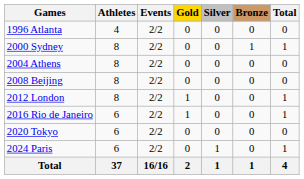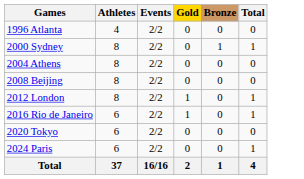 <table class="wikitable sortable" style="text-align:center">
 <tr>
 <th>Games</th>
 <th>Athletes</th>
 <th>Events</th>
 <th style="background-color:gold;">Gold</th>
-<th style="background-color:silver;">Silver</th>
 <th style="background-color:#c96;">Bronze</th>
 <th>Total</th>
 </tr>
 <tr>
 <td align=left><a href='#'>1996 Atlanta</a></td>
 <td>4</td>
 <td>2/2</td>
 <td>0</td>
 <td>0</td>
 <td>0</td>
-<td>0</td>
 </tr>
 <tr>
 <td align=left><a href='#'>2000 Sydney</a></td>
 <td>8</td>
 <td>2/2</td>
-<td>0</td>
 <td>0</td>
 <td>1</td>
 <td>1</td>
 </tr>
 <tr>
 <td align=left><a href='#'>2004 Athens</a></td>
 <td>8</td>
 <td>2/2</td>
 <td>0</td>
 <td>0</td>
 <td>0</td>
-<td>0</td>
 </tr>
 <tr>
 <td align=left><a href='#'>2008 Beijing</a></td>
 <td>8</td>
 <td>2/2</td>
-<td>0</td>
 <td>0</td>
 <td>0</td>
 <td>0</td>
 </tr>
 <tr>
 <td align=left><a href='#'>2012 London</a></td>
 <td>8</td>
 <td>2/2</td>
 <td>1</td>
 <td>0</td>
-<td>0</td>
 <td>1</td>
 </tr>
 <tr>
 <td align=left><a href='#'>2016 Rio de Janeiro</a></td>
 <td>6</td>
 <td>2/2</td>
 <td>1</td>
-<td>0</td>
 <td>0</td>
 <td>1</td>
 </tr>
 <tr>
 <td align=left><a href='#'>2020 Tokyo</a></td>
 <td>6</td>
 <td>2/2</td>
 <td>0</td>
 <td>0</td>
 <td>0</td>
-<td>0</td>
 </tr>
 <tr>
 <td align=left><a href='#'>2024 Paris</a></td>
 <td>6</td>
 <td>2/2</td>
 <td>0</td>
-<td>1</td>
 <td>0</td>
 <td>1</td>
 </tr>
 <tr>
 <th>Total</th>
 <th>37</th>
 <th>16/16</th>
 <th>2</th>
 <th>1</th>
-<th>1</th>
 <th>4</th>
 </tr>
 </table>
